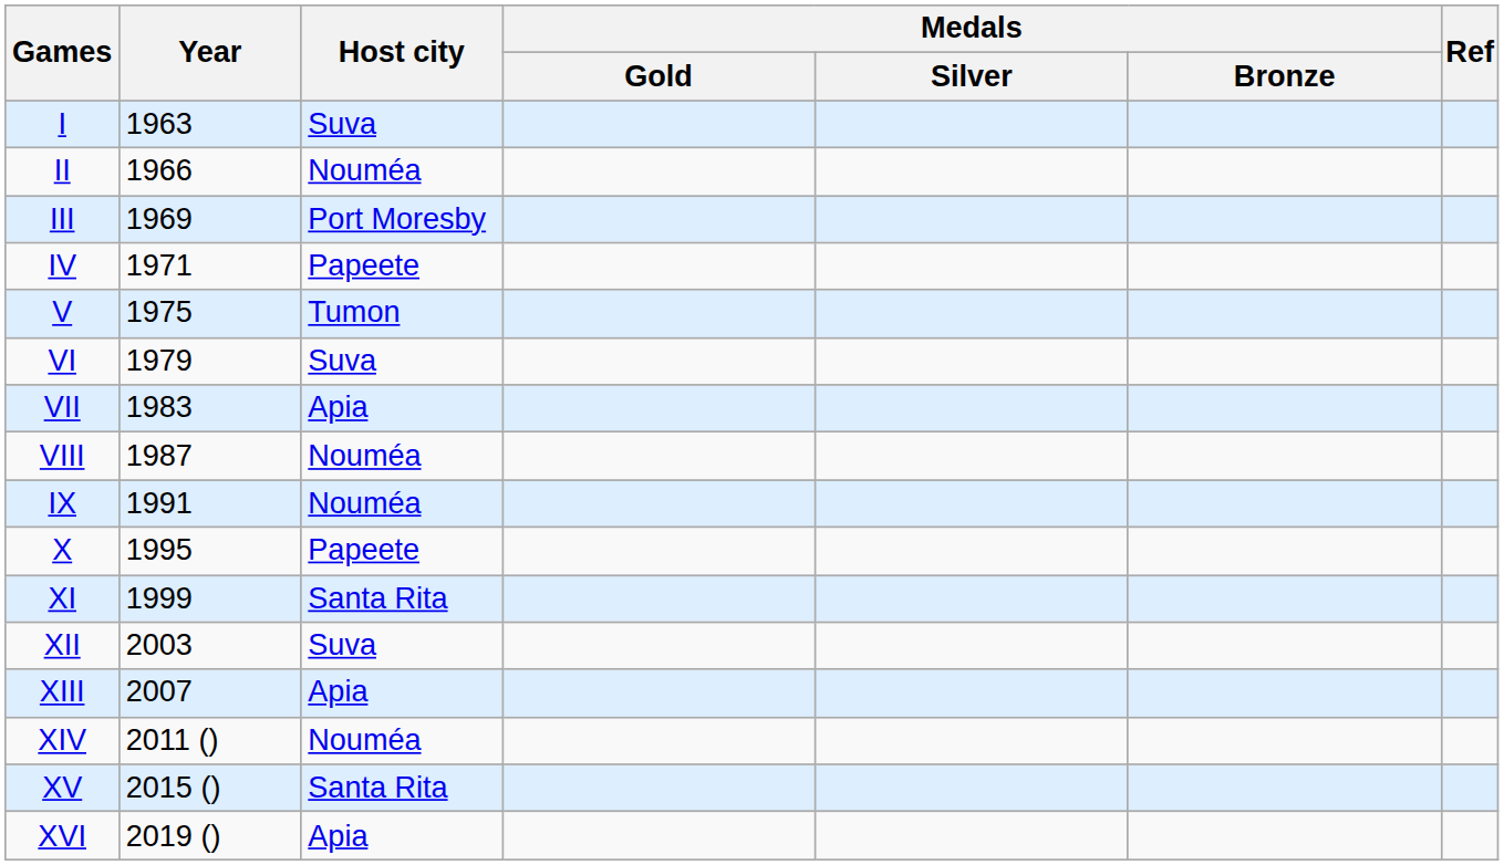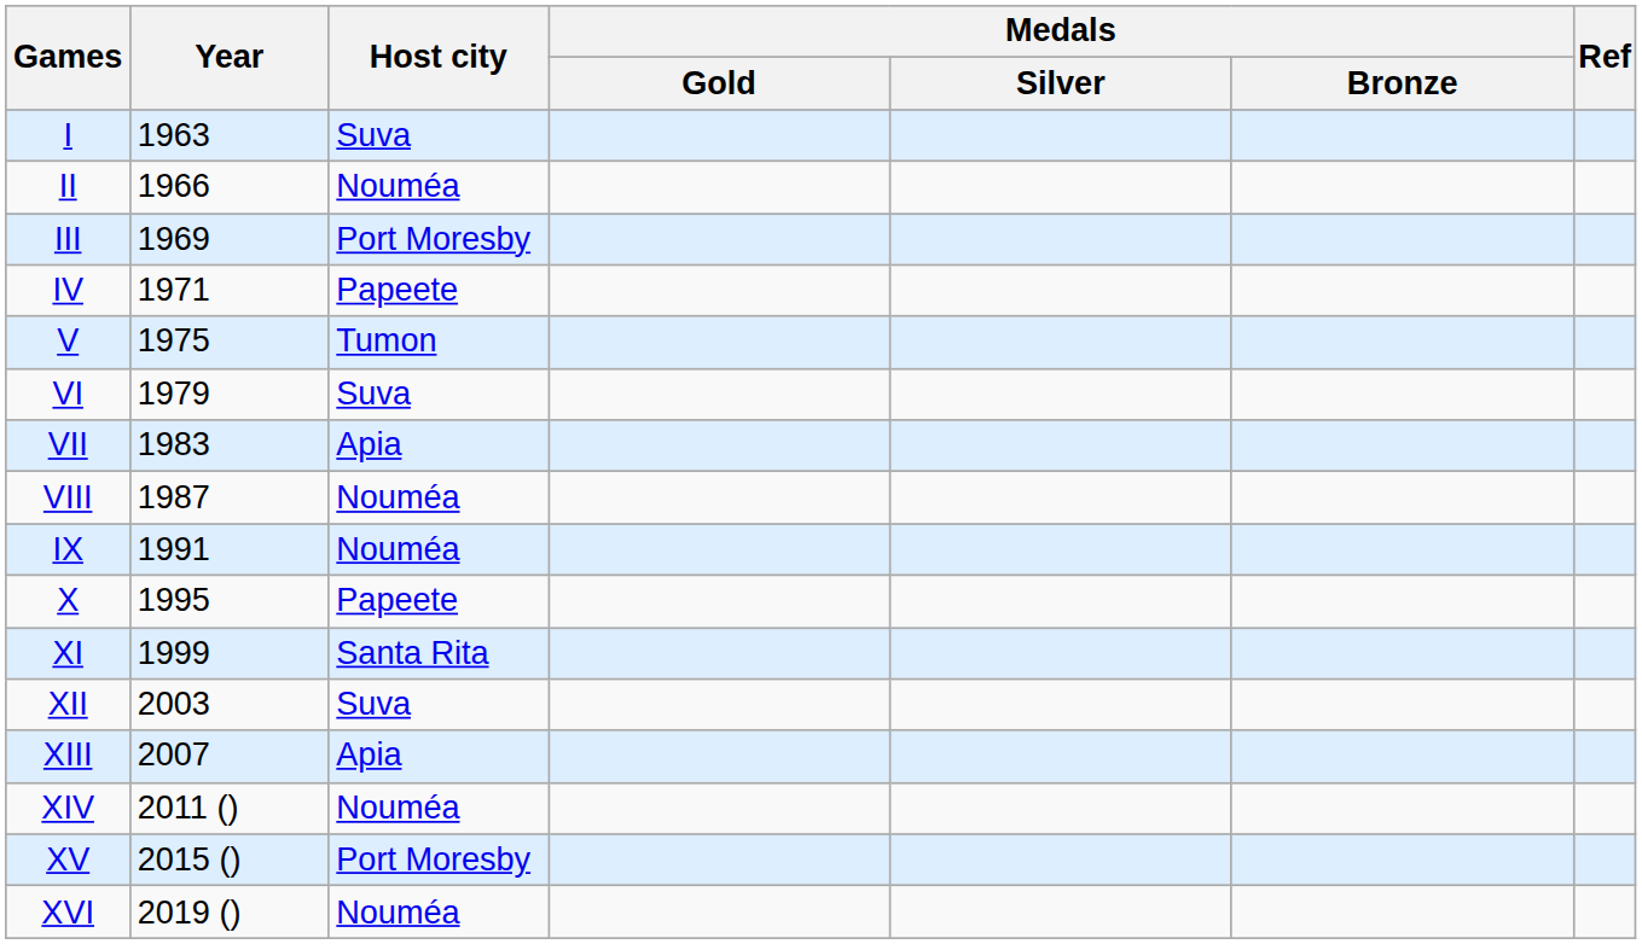 <table class=wikitable style="text-align:left">
 <tr>
 <th rowspan="2" width=25>Games</th>
 <th rowspan="2" width=90>Year</th>
 <th rowspan="2" width=100>Host city </th>
 <th colspan="3">Medals</th>
 <th rowspan="2" style="padding:2px;">Ref</th>
 </tr>
 <tr>
 <th width=160>Gold</th>
 <th width=160>Silver</th>
 <th width=160>Bronze </th>
 </tr>
 <tr bgcolor=#ddeeff>
 <td align=center><a href='#'>I</a></td>
 <td>1963 </td>
 <td><a href='#'>Suva</a> </td>
 <td></td>
 <td></td>
 <td></td>
 <td align=center></td>
 </tr>
 <tr>
 <td align=center><a href='#'>II</a></td>
 <td>1966 </td>
 <td><a href='#'>Nouméa</a> </td>
 <td></td>
 <td></td>
 <td></td>
 <td align=center></td>
 </tr>
 <tr bgcolor=#ddeeff>
 <td align=center><a href='#'>III</a></td>
 <td>1969 </td>
 <td><a href='#'>Port Moresby</a> </td>
 <td></td>
 <td></td>
 <td></td>
 <td align=center></td>
 </tr>
 <tr>
 <td align=center><a href='#'>IV</a></td>
 <td>1971 </td>
 <td><a href='#'>Papeete</a> </td>
 <td></td>
 <td></td>
 <td></td>
 <td align=center></td>
 </tr>
 <tr bgcolor=#ddeeff>
 <td align=center><a href='#'>V</a></td>
 <td>1975 </td>
 <td><a href='#'>Tumon</a> </td>
 <td></td>
 <td></td>
 <td></td>
 <td align=center></td>
 </tr>
 <tr>
 <td align=center><a href='#'>VI</a></td>
 <td>1979 </td>
 <td><a href='#'>Suva</a> </td>
 <td></td>
 <td></td>
 <td></td>
 <td align=center></td>
 </tr>
 <tr bgcolor=#ddeeff>
 <td align=center><a href='#'>VII</a></td>
 <td>1983 </td>
 <td><a href='#'>Apia</a> </td>
 <td></td>
 <td></td>
 <td></td>
 <td align=center></td>
 </tr>
 <tr>
 <td align=center><a href='#'>VIII</a></td>
 <td>1987 </td>
 <td><a href='#'>Nouméa</a> </td>
 <td></td>
 <td></td>
 <td></td>
 <td align=center></td>
 </tr>
 <tr bgcolor=#ddeeff>
 <td align=center><a href='#'>IX</a></td>
 <td>1991 </td>
 <td><a href='#'>Nouméa</a> </td>
 <td></td>
 <td></td>
 <td></td>
 <td align=center></td>
 </tr>
 <tr>
 <td align=center><a href='#'>X</a></td>
 <td>1995 </td>
 <td><a href='#'>Papeete</a> </td>
 <td></td>
 <td></td>
 <td></td>
 <td align=center></td>
 </tr>
 <tr bgcolor=#ddeeff>
 <td align=center><a href='#'>XI</a></td>
 <td>1999 </td>
 <td><a href='#'>Santa Rita</a> </td>
 <td></td>
 <td></td>
 <td></td>
 <td align=center></td>
 </tr>
 <tr>
 <td align=center><a href='#'>XII</a></td>
 <td>2003 </td>
 <td><a href='#'>Suva</a> </td>
 <td></td>
 <td></td>
 <td></td>
 <td align=center></td>
 </tr>
 <tr bgcolor=#ddeeff>
 <td align=center><a href='#'>XIII</a></td>
 <td>2007 </td>
 <td><a href='#'>Apia</a> </td>
 <td></td>
 <td></td>
 <td></td>
 <td align=center></td>
 </tr>
 <tr>
 <td align=center><a href='#'>XIV</a></td>
 <td>2011 ()</td>
 <td><a href='#'>Nouméa</a> </td>
 <td></td>
 <td></td>
 <td></td>
 <td align=center></td>
 </tr>
 <tr bgcolor=#ddeeff>
 <td align=center><a href='#'>XV</a></td>
 <td>2015 ()</td>
-<td><a href='#'>Santa Rita</a> </td>
+<td><a href='#'>Port Moresby</a> </td>
 <td></td>
 <td></td>
 <td></td>
 <td align=center></td>
 </tr>
 <tr>
 <td align=center><a href='#'>XVI</a></td>
 <td>2019 ()</td>
-<td><a href='#'>Apia</a> </td>
+<td><a href='#'>Nouméa</a> </td>
 <td></td>
 <td></td>
 <td></td>
 <td align=center></td>
 </tr>
 </table>
